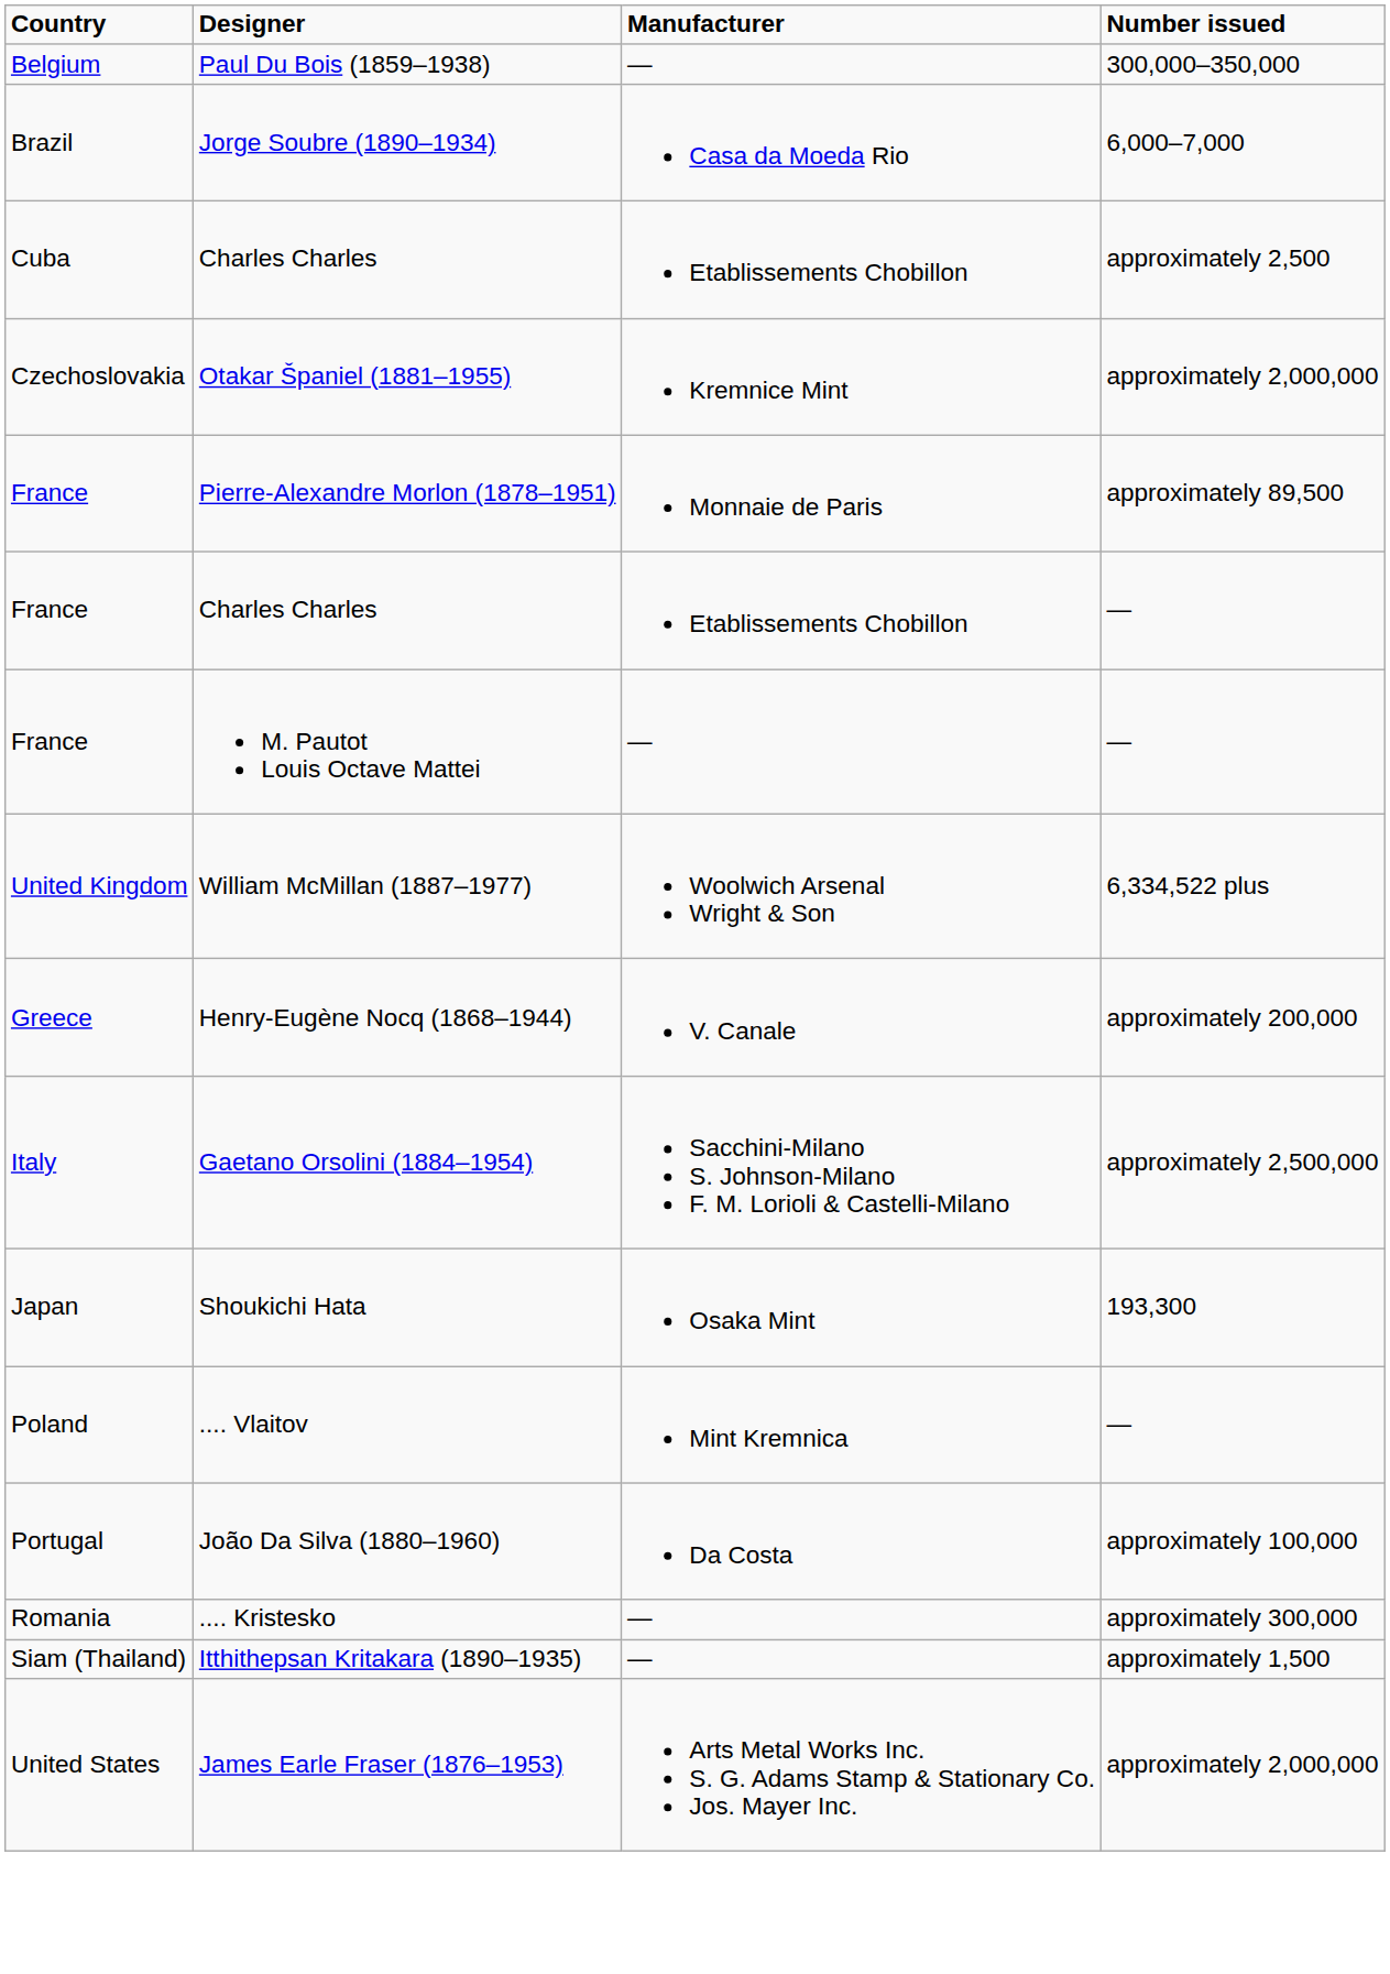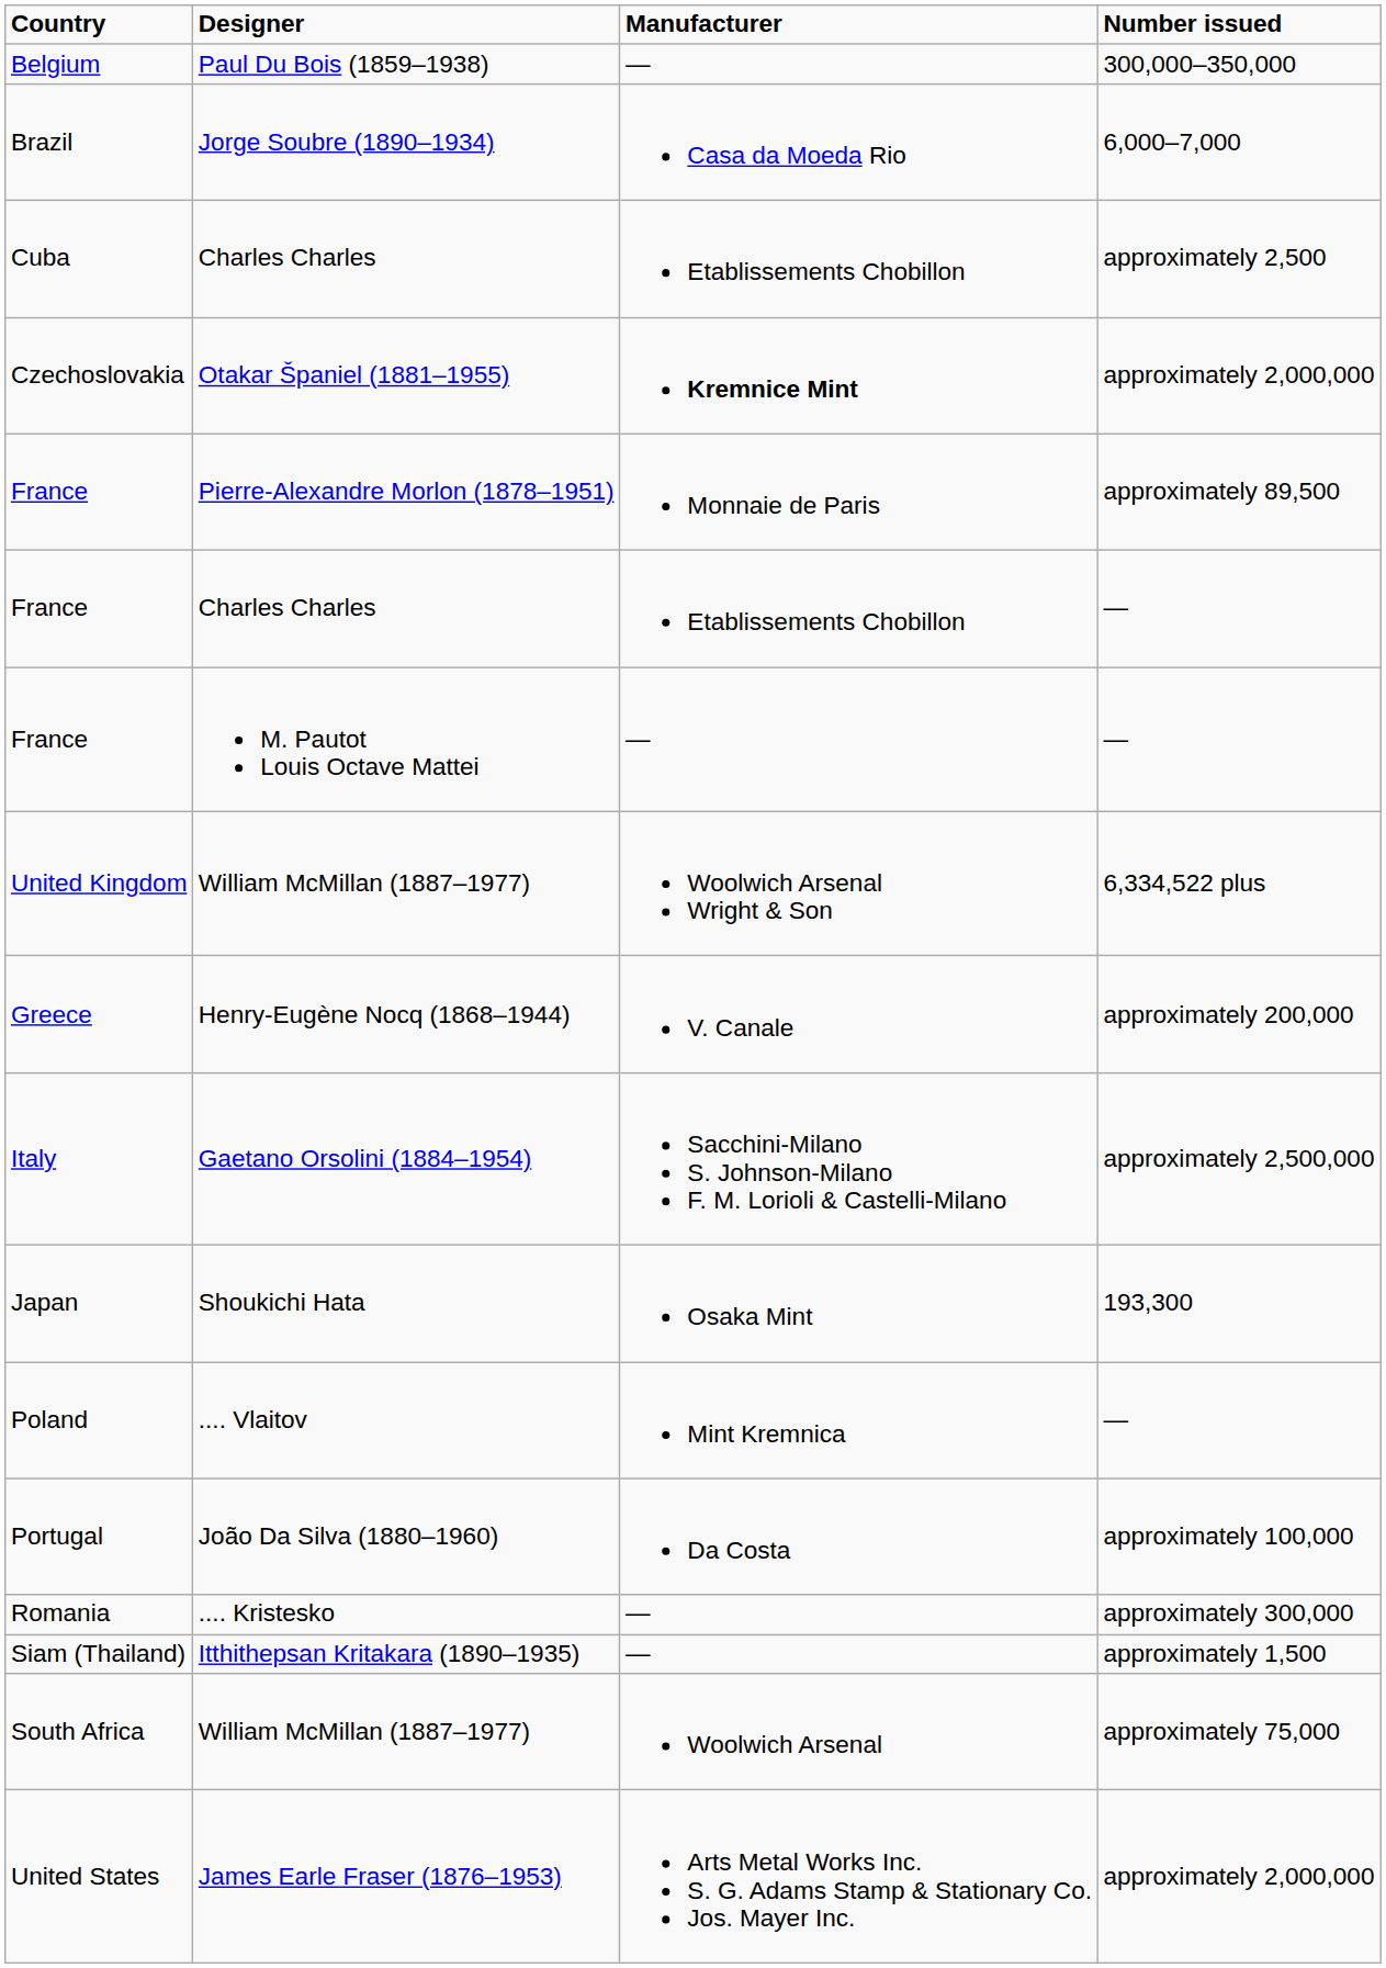 <table class="wikitable">
 <tr>
 <td><strong>Country</strong></td>
 <td><strong>Designer</strong></td>
 <td><strong>Manufacturer</strong></td>
 <td><strong>Number issued</strong></td>
 </tr>
 <tr>
 <td><a href='#'>Belgium</a></td>
 <td><a href='#'>Paul Du Bois</a> (1859–1938)</td>
 <td>—</td>
 <td>300,000–350,000</td>
 </tr>
 <tr>
 <td>Brazil</td>
 <td><a href='#'>Jorge Soubre (1890–1934)</a></td>
 <td><br><ul><li><a href='#'>Casa da Moeda</a> Rio</li></ul></td>
 <td>6,000–7,000</td>
 </tr>
 <tr>
 <td>Cuba</td>
 <td>Charles Charles</td>
 <td><br><ul><li>Etablissements Chobillon</li></ul></td>
 <td>approximately 2,500</td>
 </tr>
 <tr>
 <td>Czechoslovakia</td>
 <td><a href='#'>Otakar Španiel (1881–1955)</a></td>
-<td><br><ul><li>Kremnice Mint</li></ul></td>
+<td><strong><br><ul><li>Kremnice Mint</li></ul></strong></td>
 <td>approximately 2,000,000</td>
 </tr>
 <tr>
 <td><a href='#'>France</a></td>
 <td><a href='#'>Pierre-Alexandre Morlon (1878–1951)</a></td>
 <td><br><ul><li>Monnaie de Paris</li></ul></td>
 <td>approximately 89,500</td>
 </tr>
 <tr>
 <td>France </td>
 <td>Charles Charles</td>
 <td><br><ul><li>Etablissements Chobillon</li></ul></td>
 <td>—</td>
 </tr>
 <tr>
 <td>France</td>
 <td><br><ul><li>M. Pautot</li><li>Louis Octave Mattei</li></ul></td>
 <td>—</td>
 <td>—</td>
 </tr>
 <tr>
 <td><a href='#'>United Kingdom</a></td>
 <td>William McMillan (1887–1977)</td>
 <td><br><ul><li>Woolwich Arsenal</li><li>Wright & Son</li></ul></td>
 <td>6,334,522 plus</td>
 </tr>
 <tr>
 <td><a href='#'>Greece</a></td>
 <td>Henry-Eugène Nocq (1868–1944)</td>
 <td><br><ul><li>V. Canale</li></ul></td>
 <td>approximately 200,000</td>
 </tr>
 <tr>
 <td><a href='#'>Italy</a></td>
 <td><a href='#'>Gaetano Orsolini (1884–1954)</a></td>
 <td><br><ul><li>Sacchini-Milano</li><li>S. Johnson-Milano</li><li>F. M. Lorioli & Castelli-Milano</li></ul></td>
 <td>approximately 2,500,000</td>
 </tr>
 <tr>
 <td>Japan</td>
 <td>Shoukichi Hata</td>
 <td><br><ul><li>Osaka Mint</li></ul></td>
 <td>193,300</td>
 </tr>
 <tr>
 <td>Poland</td>
 <td>.... Vlaitov</td>
 <td><br><ul><li>Mint Kremnica</li></ul></td>
 <td>—</td>
 </tr>
 <tr>
 <td>Portugal</td>
 <td>João Da Silva (1880–1960)</td>
 <td><br><ul><li>Da Costa</li></ul></td>
 <td>approximately 100,000</td>
 </tr>
 <tr>
 <td>Romania</td>
 <td>.... Kristesko</td>
 <td>—</td>
 <td>approximately 300,000</td>
 </tr>
 <tr>
 <td>Siam (Thailand)</td>
 <td><a href='#'>Itthithepsan Kritakara</a> (1890–1935)</td>
 <td>—</td>
 <td>approximately 1,500</td>
 </tr>
 <tr>
+<td>South Africa</td>
+<td>William McMillan (1887–1977)</td>
+<td><br><ul><li>Woolwich Arsenal</li></ul></td>
+<td>approximately 75,000</td>
+</tr>
+<tr>
 <td>United States</td>
 <td><a href='#'>James Earle Fraser (1876–1953)</a></td>
 <td><br><ul><li>Arts Metal Works Inc.</li><li>S. G. Adams Stamp & Stationary Co.</li><li>Jos. Mayer Inc.</li></ul></td>
 <td>approximately 2,000,000</td>
 </tr>
 </table>
